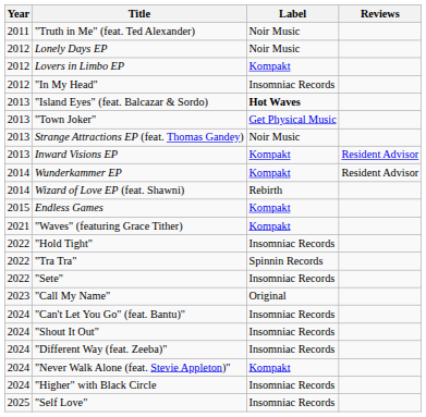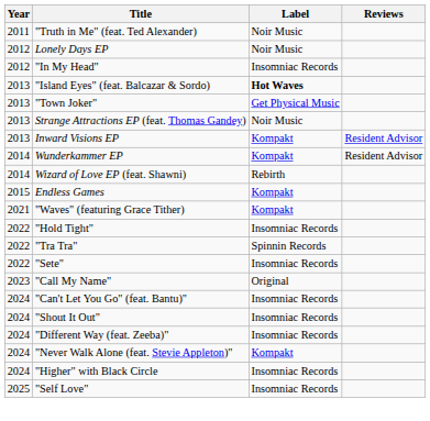 <table class="wikitable" style="text-align:left;">
 <tr>
 <th>Year</th>
 <th>Title</th>
 <th>Label</th>
 <th>Reviews</th>
 </tr>
 <tr>
 <td>2011</td>
 <td>"Truth in Me" (feat. Ted Alexander)</td>
 <td>Noir Music</td>
 <td></td>
 </tr>
 <tr>
 <td>2012</td>
 <td><em>Lonely Days EP</em></td>
 <td>Noir Music</td>
-<td></td>
-</tr>
-<tr>
-<td>2012</td>
-<td><em>Lovers in Limbo EP</em></td>
-<td><a href='#'>Kompakt</a></td>
 <td></td>
 </tr>
 <tr>
 <td>2012</td>
 <td>"In My Head"</td>
 <td>Insomniac Records</td>
 <td></td>
 </tr>
 <tr>
 <td>2013</td>
 <td>"Island Eyes" (feat. Balcazar & Sordo)</td>
 <td><strong>Hot Waves</strong></td>
 <td></td>
 </tr>
 <tr>
 <td>2013</td>
 <td>"Town Joker"</td>
 <td><a href='#'>Get Physical Music</a></td>
 <td></td>
 </tr>
 <tr>
 <td>2013</td>
 <td><em>Strange Attractions EP</em> (feat. <a href='#'>Thomas Gandey</a>)</td>
 <td>Noir Music</td>
 <td></td>
 </tr>
 <tr>
 <td>2013</td>
 <td><em>Inward Visions EP</em></td>
 <td><a href='#'>Kompakt</a></td>
 <td><a href='#'>Resident Advisor</a> </td>
 </tr>
 <tr>
 <td>2014</td>
 <td><em>Wunderkammer EP</em></td>
 <td><a href='#'>Kompakt</a></td>
 <td>Resident Advisor </td>
 </tr>
 <tr>
 <td>2014</td>
 <td><em>Wizard of Love EP</em> (feat. Shawni)</td>
 <td>Rebirth</td>
 <td></td>
 </tr>
 <tr>
 <td>2015</td>
 <td><em>Endless Games</em></td>
 <td><a href='#'>Kompakt</a></td>
 <td></td>
 </tr>
 <tr>
 <td>2021</td>
 <td>"Waves" (featuring Grace Tither)</td>
 <td><a href='#'>Kompakt</a></td>
 <td></td>
 </tr>
 <tr>
 <td>2022</td>
 <td>"Hold Tight"</td>
 <td>Insomniac Records</td>
 <td></td>
 </tr>
 <tr>
 <td>2022</td>
 <td>"Tra Tra"</td>
 <td>Spinnin Records</td>
 <td></td>
 </tr>
 <tr>
 <td>2022</td>
 <td>"Sete"</td>
 <td>Insomniac Records</td>
 <td></td>
 </tr>
 <tr>
 <td>2023</td>
 <td>"Call My Name"</td>
 <td>Original</td>
 <td></td>
 </tr>
 <tr>
 <td>2024</td>
 <td>"Can't Let You Go" (feat. Bantu)" </td>
 <td>Insomniac Records</td>
 <td></td>
 </tr>
 <tr>
 <td>2024</td>
 <td>"Shout It Out" </td>
 <td>Insomniac Records</td>
 <td></td>
 </tr>
 <tr>
 <td>2024</td>
 <td>"Different Way (feat. Zeeba)" </td>
 <td>Insomniac Records</td>
 <td></td>
 </tr>
 <tr>
 <td>2024</td>
 <td>"Never Walk Alone (feat. <a href='#'>Stevie Appleton</a>)" </td>
 <td><a href='#'>Kompakt</a></td>
 <td></td>
 </tr>
 <tr>
 <td>2024</td>
 <td>"Higher" with Black Circle</td>
 <td>Insomniac Records</td>
 <td></td>
 </tr>
 <tr>
 <td>2025</td>
 <td>"Self Love"</td>
 <td>Insomniac Records</td>
 <td></td>
 </tr>
 </table>
